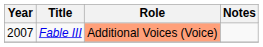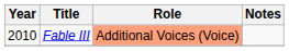 <table class="wikitable sortable">
 <tr>
 <th>Year</th>
 <th>Title</th>
 <th>Role</th>
 <th>Notes</th>
 </tr>
 <tr>
-<td>2007</td>
+<td>2010</td>
 <td><em><a href='#'>Fable III</a></em></td>
 <td style="background: lightsalmon;">Additional Voices (Voice)</td>
 <td></td>
 </tr>
 <tr>
 </tr>
 </table>
